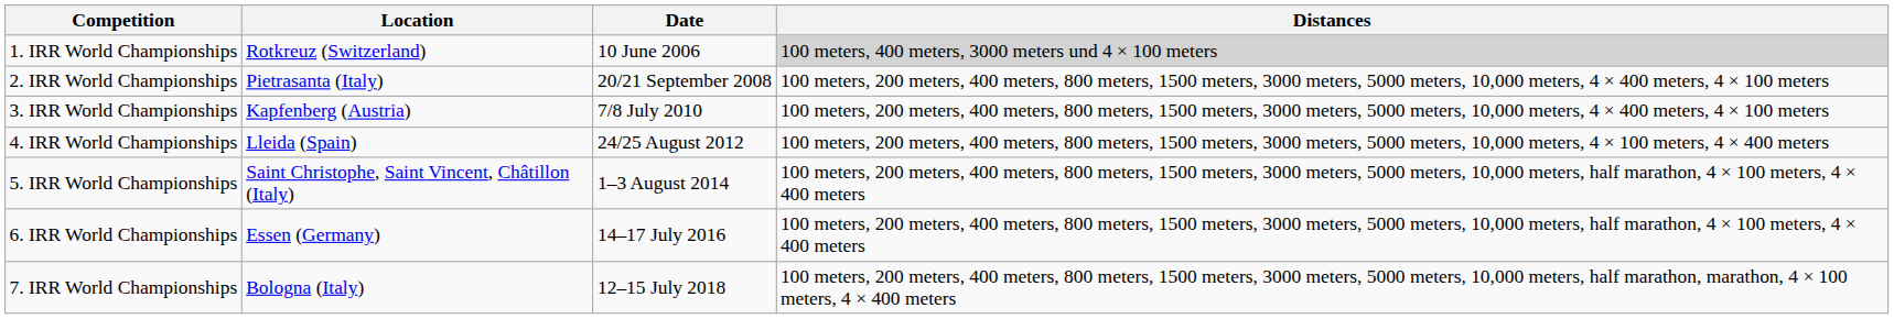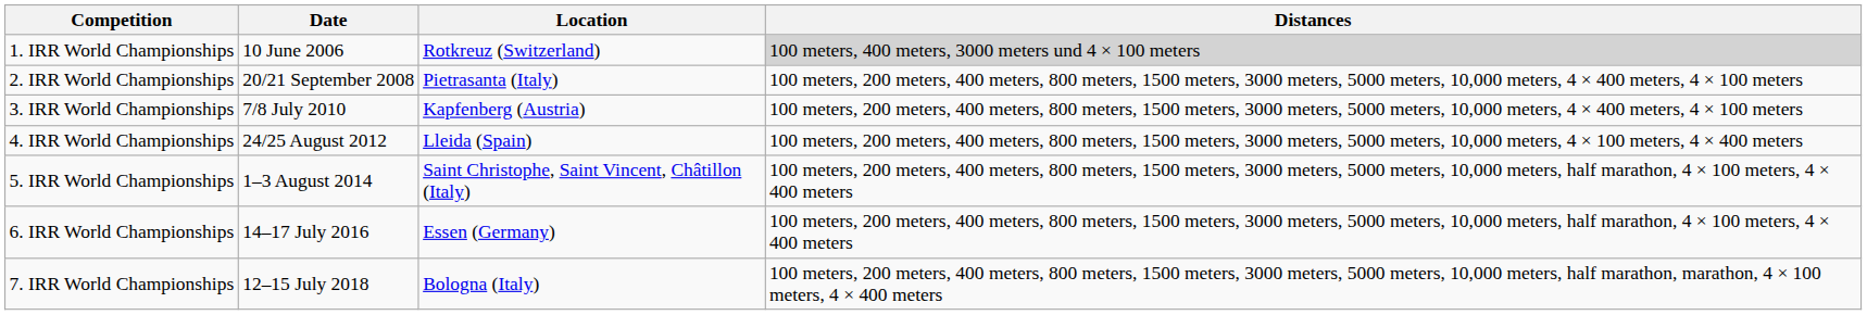 <table class="wikitable">
 <tr>
 <th>Competition</th>
+<th>Date</th>
 <th>Location</th>
-<th>Date</th>
 <th>Distances</th>
 </tr>
 <tr>
 <td nowrap>1. IRR World Championships</td>
+<td>10 June 2006</td>
 <td><a href='#'>Rotkreuz</a> (<a href='#'>Switzerland</a>)</td>
-<td>10 June 2006</td>
 <td style="background: lightgrey;">100 meters, 400 meters, 3000 meters und 4 × 100 meters</td>
 </tr>
 <tr>
 <td>2. IRR World Championships</td>
+<td nowrap>20/21 September 2008</td>
 <td><a href='#'>Pietrasanta</a> (<a href='#'>Italy</a>)</td>
-<td nowrap>20/21 September 2008</td>
 <td>100 meters, 200 meters, 400 meters, 800 meters, 1500 meters, 3000 meters, 5000 meters, 10,000 meters, 4 × 400 meters, 4 × 100 meters</td>
 </tr>
 <tr>
 <td>3. IRR World Championships</td>
+<td>7/8 July 2010</td>
 <td><a href='#'>Kapfenberg</a> (<a href='#'>Austria</a>)</td>
-<td>7/8 July 2010</td>
 <td>100 meters, 200 meters, 400 meters, 800 meters, 1500 meters, 3000 meters, 5000 meters, 10,000 meters, 4 × 400 meters, 4 × 100 meters</td>
 </tr>
 <tr>
 <td>4. IRR World Championships</td>
+<td>24/25 August 2012</td>
 <td><a href='#'>Lleida</a> (<a href='#'>Spain</a>)</td>
-<td>24/25 August 2012</td>
 <td>100 meters, 200 meters, 400 meters, 800 meters, 1500 meters, 3000 meters, 5000 meters, 10,000 meters, 4 × 100 meters, 4 × 400 meters</td>
 </tr>
 <tr>
 <td>5. IRR World Championships</td>
+<td>1–3 August 2014</td>
 <td><a href='#'>Saint Christophe</a>, <a href='#'>Saint Vincent</a>, <a href='#'>Châtillon</a> (<a href='#'>Italy</a>)</td>
-<td>1–3 August 2014</td>
 <td>100 meters, 200 meters, 400 meters, 800 meters, 1500 meters, 3000 meters, 5000 meters, 10,000 meters, half marathon, 4 × 100 meters, 4 × 400 meters</td>
 </tr>
 <tr>
 <td>6. IRR World Championships</td>
+<td>14–17 July 2016</td>
 <td><a href='#'>Essen</a> (<a href='#'>Germany</a>)</td>
-<td>14–17 July 2016</td>
 <td>100 meters, 200 meters, 400 meters, 800 meters, 1500 meters, 3000 meters, 5000 meters, 10,000 meters, half marathon, 4 × 100 meters, 4 × 400 meters</td>
 </tr>
 <tr>
 <td>7. IRR World Championships</td>
+<td>12–15 July 2018</td>
 <td><a href='#'>Bologna</a> (<a href='#'>Italy</a>)</td>
-<td>12–15 July 2018</td>
 <td>100 meters, 200 meters, 400 meters, 800 meters, 1500 meters, 3000 meters, 5000 meters, 10,000 meters, half marathon, marathon, 4 × 100 meters, 4 × 400 meters</td>
 </tr>
 </table>
